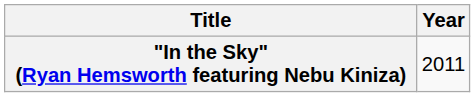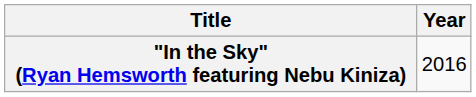 <table class="wikitable plainrowheaders" style="text-align:center;">
 <tr>
 <th scope="col" style="width:20em;">Title</th>
 <th scope="col" style="width:1em;">Year</th>
 </tr>
 <tr>
 <th scope="row">"In the Sky"<br><span>(<a href='#'>Ryan Hemsworth</a> featuring Nebu Kiniza)</span></th>
-<td>2011</td>
+<td>2016</td>
 </tr>
 </table>
